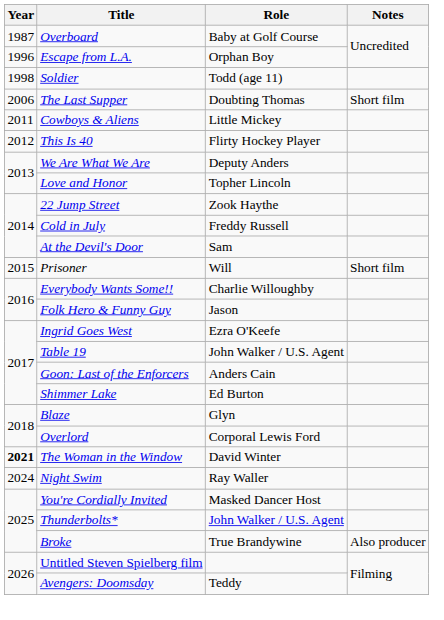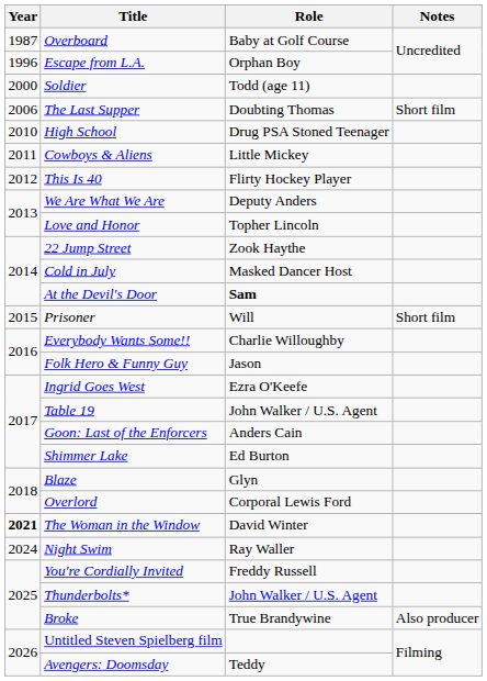 <table class="wikitable sortable">
 <tr>
 <th>Year</th>
 <th>Title</th>
 <th>Role</th>
 <th class="unsortable">Notes</th>
 </tr>
 <tr>
 <td>1987</td>
 <td><em><a href='#'>Overboard</a></em></td>
 <td>Baby at Golf Course</td>
 <td rowspan="2">Uncredited</td>
 </tr>
 <tr>
 <td>1996</td>
 <td><em><a href='#'>Escape from L.A.</a></em></td>
 <td>Orphan Boy</td>
 </tr>
 <tr>
-<td>1998</td>
+<td>2000</td>
 <td><em><a href='#'>Soldier</a></em></td>
 <td>Todd (age 11)</td>
 <td></td>
 </tr>
 <tr>
 <td>2006</td>
 <td><em><a href='#'>The Last Supper</a></em></td>
 <td>Doubting Thomas</td>
 <td>Short film</td>
+</tr>
+<tr>
+<td>2010</td>
+<td><em><a href='#'>High School</a></em></td>
+<td>Drug PSA Stoned Teenager</td>
+<td></td>
 </tr>
 <tr>
 <td>2011</td>
 <td><em><a href='#'>Cowboys & Aliens</a></em></td>
 <td>Little Mickey</td>
 <td></td>
 </tr>
 <tr>
 <td>2012</td>
 <td><em><a href='#'>This Is 40</a></em></td>
 <td>Flirty Hockey Player</td>
 <td></td>
 </tr>
 <tr>
 <td rowspan="2">2013</td>
 <td><em><a href='#'>We Are What We Are</a></em></td>
 <td>Deputy Anders</td>
 <td></td>
 </tr>
 <tr>
 <td><em><a href='#'>Love and Honor</a></em></td>
 <td>Topher Lincoln</td>
 <td></td>
 </tr>
 <tr>
 <td rowspan="3">2014</td>
 <td><em><a href='#'>22 Jump Street</a></em></td>
 <td>Zook Haythe</td>
 <td></td>
 </tr>
 <tr>
 <td><em><a href='#'>Cold in July</a></em></td>
-<td>Freddy Russell</td>
+<td>Masked Dancer Host</td>
 <td></td>
 </tr>
 <tr>
 <td><em><a href='#'>At the Devil's Door</a></em></td>
-<td>Sam</td>
+<td><strong>Sam</strong></td>
 <td></td>
 </tr>
 <tr>
 <td>2015</td>
 <td><em>Prisoner</em></td>
 <td>Will</td>
 <td>Short film</td>
 </tr>
 <tr>
 <td rowspan="2">2016</td>
 <td><em><a href='#'>Everybody Wants Some!!</a></em></td>
 <td>Charlie Willoughby</td>
 <td></td>
 </tr>
 <tr>
 <td><em><a href='#'>Folk Hero & Funny Guy</a></em></td>
 <td>Jason</td>
 <td></td>
 </tr>
 <tr>
 <td rowspan="4">2017</td>
 <td><em><a href='#'>Ingrid Goes West</a></em></td>
 <td>Ezra O'Keefe</td>
 <td></td>
 </tr>
 <tr>
 <td><em><a href='#'>Table 19</a></em></td>
 <td>John Walker / U.S. Agent</td>
 <td></td>
 </tr>
 <tr>
 <td><em><a href='#'>Goon: Last of the Enforcers</a></em></td>
 <td>Anders Cain</td>
 <td></td>
 </tr>
 <tr>
 <td><em><a href='#'>Shimmer Lake</a></em></td>
 <td>Ed Burton</td>
 <td></td>
 </tr>
 <tr>
 <td rowspan="2">2018</td>
 <td><em><a href='#'>Blaze</a></em></td>
 <td>Glyn</td>
 <td></td>
 </tr>
 <tr>
 <td><em><a href='#'>Overlord</a></em></td>
 <td>Corporal Lewis Ford</td>
 <td></td>
 </tr>
 <tr>
 <td><strong>2021</strong></td>
 <td><em><a href='#'>The Woman in the Window</a></em></td>
 <td>David Winter</td>
 <td></td>
 </tr>
 <tr>
 <td>2024</td>
 <td><em><a href='#'>Night Swim</a></em></td>
 <td>Ray Waller</td>
 <td></td>
 </tr>
 <tr>
 <td rowspan="3">2025</td>
 <td><em><a href='#'>You're Cordially Invited</a></em></td>
-<td>Masked Dancer Host</td>
+<td>Freddy Russell</td>
 <td></td>
 </tr>
 <tr>
 <td><em><a href='#'>Thunderbolts*</a></em></td>
 <td><a href='#'>John Walker / U.S. Agent</a></td>
 <td></td>
 </tr>
 <tr>
 <td><em><a href='#'>Broke</a></em></td>
 <td>True Brandywine</td>
 <td>Also producer</td>
 </tr>
 <tr>
 <td rowspan=2>2026</td>
 <td><a href='#'>Untitled Steven Spielberg film</a></td>
 <td></td>
 <td rowspan=2>Filming</td>
 </tr>
 <tr>
 <td><em><a href='#'>Avengers: Doomsday</a></em></td>
 <td>Teddy</td>
 </tr>
 </table>
